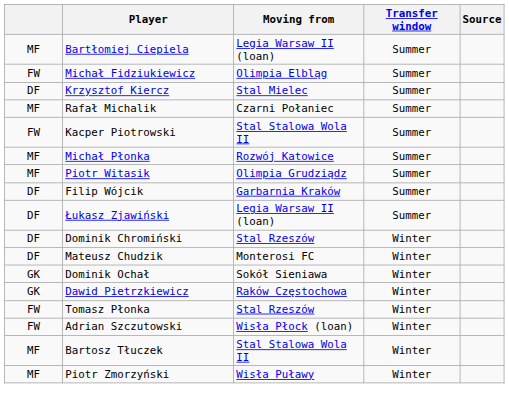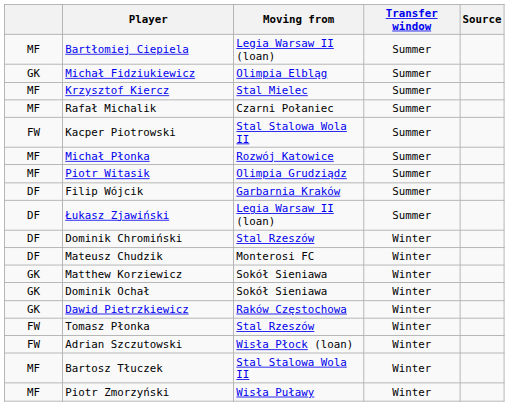 <table class="wikitable" style="text-align:center;">
 <tr>
 <th style="width:64px;"></th>
 <th style="width:200px;">Player</th>
 <th style="width:150px;">Moving from</th>
 <th style="width:110px;"><strong><a href='#'>Transfer window</a></strong></th>
 <th>Source</th>
 </tr>
 <tr>
 <td>MF</td>
 <td align=left> <a href='#'>Bartłomiej Ciepiela</a></td>
 <td style="text-align:left"><a href='#'>Legia Warsaw II</a> (loan)</td>
 <td>Summer</td>
 <td></td>
 </tr>
 <tr>
-<td>FW</td>
+<td>GK</td>
 <td align=left> <a href='#'>Michał Fidziukiewicz</a></td>
 <td style="text-align:left"><a href='#'>Olimpia Elbląg</a></td>
 <td>Summer</td>
 <td></td>
 </tr>
 <tr>
-<td>DF</td>
+<td>MF</td>
 <td align=left> <a href='#'>Krzysztof Kiercz</a></td>
 <td style="text-align:left"><a href='#'>Stal Mielec</a></td>
 <td>Summer</td>
 <td></td>
 </tr>
 <tr>
 <td>MF</td>
 <td align=left> Rafał Michalik</td>
 <td style="text-align:left">Czarni Połaniec</td>
 <td>Summer</td>
 <td></td>
 </tr>
 <tr>
 <td>FW</td>
 <td align=left> Kacper Piotrowski</td>
 <td style="text-align:left"><a href='#'>Stal Stalowa Wola II</a></td>
 <td>Summer</td>
 <td></td>
 </tr>
 <tr>
 <td>MF</td>
 <td align=left> <a href='#'>Michał Płonka</a></td>
 <td style="text-align:left"><a href='#'>Rozwój Katowice</a></td>
 <td>Summer</td>
 <td></td>
 </tr>
 <tr>
 <td>MF</td>
 <td align=left> <a href='#'>Piotr Witasik</a></td>
 <td style="text-align:left"><a href='#'>Olimpia Grudziądz</a></td>
 <td>Summer</td>
 <td></td>
 </tr>
 <tr>
 <td>DF</td>
 <td align=left> Filip Wójcik</td>
 <td style="text-align:left"><a href='#'>Garbarnia Kraków</a></td>
 <td>Summer</td>
 <td></td>
 </tr>
 <tr>
 <td>DF</td>
 <td align=left> <a href='#'>Łukasz Zjawiński</a></td>
 <td style="text-align:left"><a href='#'>Legia Warsaw II</a> (loan)</td>
 <td>Summer</td>
 <td></td>
 </tr>
 <tr>
 <td>DF</td>
 <td align=left> Dominik Chromiński</td>
 <td style="text-align:left"><a href='#'>Stal Rzeszów</a></td>
 <td>Winter</td>
 <td></td>
 </tr>
 <tr>
 <td>DF</td>
 <td align=left> Mateusz Chudzik</td>
 <td style="text-align:left"> Monterosi FC</td>
 <td>Winter</td>
 <td></td>
 </tr>
 <tr>
 <td>GK</td>
+<td align=left> Matthew Korziewicz</td>
+<td style="text-align:left">Sokół Sieniawa</td>
+<td>Winter</td>
+<td></td>
+</tr>
+<tr>
+<td>GK</td>
 <td align=left> Dominik Ochał</td>
 <td style="text-align:left">Sokół Sieniawa</td>
 <td>Winter</td>
 <td></td>
 </tr>
 <tr>
 <td>GK</td>
 <td align=left> <a href='#'>Dawid Pietrzkiewicz</a></td>
 <td style="text-align:left"><a href='#'>Raków Częstochowa</a></td>
 <td>Winter</td>
 <td></td>
 </tr>
 <tr>
 <td>FW</td>
 <td align=left> Tomasz Płonka</td>
 <td style="text-align:left"><a href='#'>Stal Rzeszów</a></td>
 <td>Winter</td>
 <td></td>
 </tr>
 <tr>
 <td>FW</td>
 <td align=left> Adrian Szczutowski</td>
 <td style="text-align:left"><a href='#'>Wisła Płock</a> (loan)</td>
 <td>Winter</td>
 <td></td>
 </tr>
 <tr>
 <td>MF</td>
 <td align=left> Bartosz Tłuczek</td>
 <td style="text-align:left"><a href='#'>Stal Stalowa Wola II</a></td>
 <td>Winter</td>
 <td></td>
 </tr>
 <tr>
 <td>MF</td>
 <td align=left> Piotr Zmorzyński</td>
 <td style="text-align:left"><a href='#'>Wisła Puławy</a></td>
 <td>Winter</td>
 <td></td>
 </tr>
 </table>
